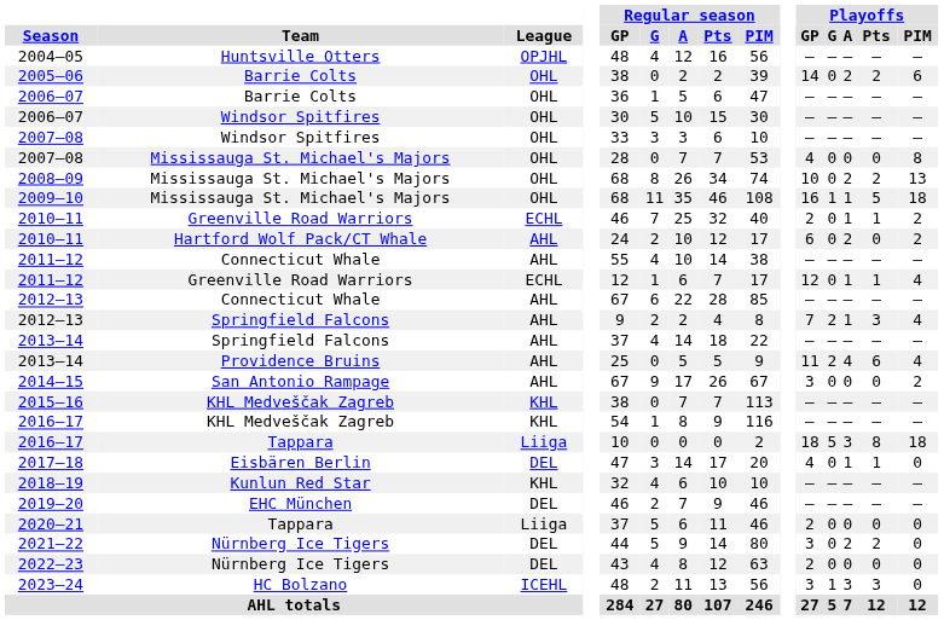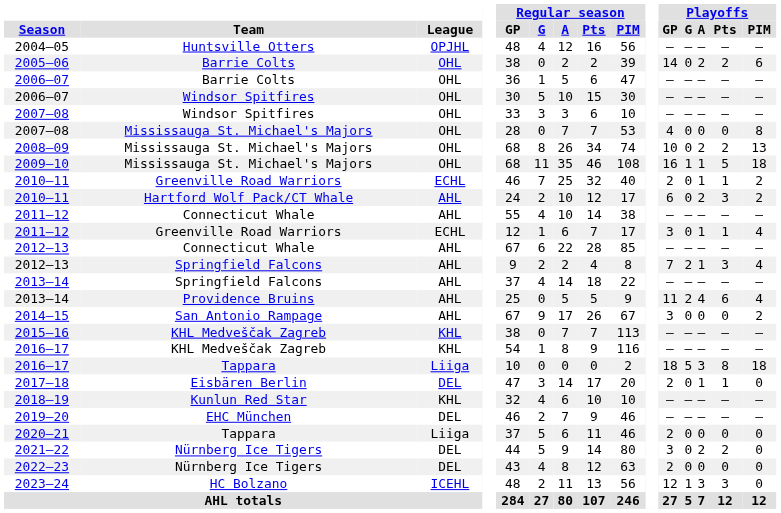 <table border="0" cellpadding="1" cellspacing="0" style="text-align:center; width:60em;">
 <tr style="background:#e0e0e0;">
 <th colspan="3"  bgcolor="#ffffff"> </th>
 <th rowspan="99" bgcolor="#ffffff"> </th>
 <th colspan="5"><a href='#'>Regular season</a></th>
 <th rowspan="99" bgcolor="#ffffff"> </th>
 <th colspan="5"><a href='#'>Playoffs</a></th>
 </tr>
 <tr style="background:#e0e0e0;">
 <th><a href='#'>Season</a></th>
 <th>Team</th>
 <th>League</th>
 <th>GP</th>
 <th><a href='#'>G</a></th>
 <th><a href='#'>A</a></th>
 <th><a href='#'>Pts</a></th>
 <th><a href='#'>PIM</a></th>
 <th>GP</th>
 <th>G</th>
 <th>A</th>
 <th>Pts</th>
 <th>PIM</th>
 </tr>
 <tr>
 <td>2004–05</td>
 <td><a href='#'>Huntsville Otters</a></td>
 <td><a href='#'>OPJHL</a></td>
 <td>48</td>
 <td>4</td>
 <td>12</td>
 <td>16</td>
 <td>56</td>
 <td>—</td>
 <td>—</td>
 <td>—</td>
 <td>—</td>
 <td>—</td>
 </tr>
 <tr bgcolor="#f0f0f0">
 <td><a href='#'>2005–06</a></td>
 <td><a href='#'>Barrie Colts</a></td>
 <td><a href='#'>OHL</a></td>
 <td>38</td>
 <td>0</td>
 <td>2</td>
 <td>2</td>
 <td>39</td>
 <td>14</td>
 <td>0</td>
 <td>2</td>
 <td>2</td>
 <td>6</td>
 </tr>
 <tr>
 <td><a href='#'>2006–07</a></td>
 <td>Barrie Colts</td>
 <td>OHL</td>
 <td>36</td>
 <td>1</td>
 <td>5</td>
 <td>6</td>
 <td>47</td>
 <td>—</td>
 <td>—</td>
 <td>—</td>
 <td>—</td>
 <td>—</td>
 </tr>
 <tr bgcolor="#f0f0f0">
 <td>2006–07</td>
 <td><a href='#'>Windsor Spitfires</a></td>
 <td>OHL</td>
 <td>30</td>
 <td>5</td>
 <td>10</td>
 <td>15</td>
 <td>30</td>
 <td>—</td>
 <td>—</td>
 <td>—</td>
 <td>—</td>
 <td>—</td>
 </tr>
 <tr>
 <td><a href='#'>2007–08</a></td>
 <td>Windsor Spitfires</td>
 <td>OHL</td>
 <td>33</td>
 <td>3</td>
 <td>3</td>
 <td>6</td>
 <td>10</td>
 <td>—</td>
 <td>—</td>
 <td>—</td>
 <td>—</td>
 <td>—</td>
 </tr>
 <tr bgcolor="#f0f0f0">
 <td>2007–08</td>
 <td><a href='#'>Mississauga St. Michael's Majors</a></td>
 <td>OHL</td>
 <td>28</td>
 <td>0</td>
 <td>7</td>
 <td>7</td>
 <td>53</td>
 <td>4</td>
 <td>0</td>
 <td>0</td>
 <td>0</td>
 <td>8</td>
 </tr>
 <tr>
 <td><a href='#'>2008–09</a></td>
 <td>Mississauga St. Michael's Majors</td>
 <td>OHL</td>
 <td>68</td>
 <td>8</td>
 <td>26</td>
 <td>34</td>
 <td>74</td>
 <td>10</td>
 <td>0</td>
 <td>2</td>
 <td>2</td>
 <td>13</td>
 </tr>
 <tr bgcolor="#f0f0f0">
 <td><a href='#'>2009–10</a></td>
 <td>Mississauga St. Michael's Majors</td>
 <td>OHL</td>
 <td>68</td>
 <td>11</td>
 <td>35</td>
 <td>46</td>
 <td>108</td>
 <td>16</td>
 <td>1</td>
 <td>1</td>
 <td>5</td>
 <td>18</td>
 </tr>
 <tr>
 <td><a href='#'>2010–11</a></td>
 <td><a href='#'>Greenville Road Warriors</a></td>
 <td><a href='#'>ECHL</a></td>
 <td>46</td>
 <td>7</td>
 <td>25</td>
 <td>32</td>
 <td>40</td>
 <td>2</td>
 <td>0</td>
 <td>1</td>
 <td>1</td>
 <td>2</td>
 </tr>
 <tr bgcolor="#f0f0f0">
 <td><a href='#'>2010–11</a></td>
 <td><a href='#'>Hartford Wolf Pack/CT Whale</a></td>
 <td><a href='#'>AHL</a></td>
 <td>24</td>
 <td>2</td>
 <td>10</td>
 <td>12</td>
 <td>17</td>
 <td>6</td>
 <td>0</td>
 <td>2</td>
-<td>0</td>
+<td>3</td>
 <td>2</td>
 </tr>
 <tr>
 <td><a href='#'>2011–12</a></td>
 <td>Connecticut Whale</td>
 <td>AHL</td>
 <td>55</td>
 <td>4</td>
 <td>10</td>
 <td>14</td>
 <td>38</td>
 <td>—</td>
 <td>—</td>
 <td>—</td>
 <td>—</td>
 <td>—</td>
 </tr>
 <tr bgcolor="#f0f0f0">
 <td><a href='#'>2011–12</a></td>
 <td>Greenville Road Warriors</td>
 <td>ECHL</td>
 <td>12</td>
 <td>1</td>
 <td>6</td>
 <td>7</td>
 <td>17</td>
-<td>12</td>
+<td>3</td>
 <td>0</td>
 <td>1</td>
 <td>1</td>
 <td>4</td>
 </tr>
 <tr>
 <td><a href='#'>2012–13</a></td>
 <td>Connecticut Whale</td>
 <td>AHL</td>
 <td>67</td>
 <td>6</td>
 <td>22</td>
 <td>28</td>
 <td>85</td>
 <td>—</td>
 <td>—</td>
 <td>—</td>
 <td>—</td>
 <td>—</td>
 </tr>
 <tr bgcolor="#f0f0f0">
 <td>2012–13</td>
 <td><a href='#'>Springfield Falcons</a></td>
 <td>AHL</td>
 <td>9</td>
 <td>2</td>
 <td>2</td>
 <td>4</td>
 <td>8</td>
 <td>7</td>
 <td>2</td>
 <td>1</td>
 <td>3</td>
 <td>4</td>
 </tr>
 <tr>
 <td><a href='#'>2013–14</a></td>
 <td>Springfield Falcons</td>
 <td>AHL</td>
 <td>37</td>
 <td>4</td>
 <td>14</td>
 <td>18</td>
 <td>22</td>
 <td>—</td>
 <td>—</td>
 <td>—</td>
 <td>—</td>
 <td>—</td>
 </tr>
 <tr bgcolor="#f0f0f0">
 <td>2013–14</td>
 <td><a href='#'>Providence Bruins</a></td>
 <td>AHL</td>
 <td>25</td>
 <td>0</td>
 <td>5</td>
 <td>5</td>
 <td>9</td>
 <td>11</td>
 <td>2</td>
 <td>4</td>
 <td>6</td>
 <td>4</td>
 </tr>
 <tr>
 <td><a href='#'>2014–15</a></td>
 <td><a href='#'>San Antonio Rampage</a></td>
 <td>AHL</td>
 <td>67</td>
 <td>9</td>
 <td>17</td>
 <td>26</td>
 <td>67</td>
 <td>3</td>
 <td>0</td>
 <td>0</td>
 <td>0</td>
 <td>2</td>
 </tr>
 <tr bgcolor="#f0f0f0">
 <td><a href='#'>2015–16</a></td>
 <td><a href='#'>KHL Medveščak Zagreb</a></td>
 <td><a href='#'>KHL</a></td>
 <td>38</td>
 <td>0</td>
 <td>7</td>
 <td>7</td>
 <td>113</td>
 <td>—</td>
 <td>—</td>
 <td>—</td>
 <td>—</td>
 <td>—</td>
 </tr>
 <tr>
 <td><a href='#'>2016–17</a></td>
 <td>KHL Medveščak Zagreb</td>
 <td>KHL</td>
 <td>54</td>
 <td>1</td>
 <td>8</td>
 <td>9</td>
 <td>116</td>
 <td>—</td>
 <td>—</td>
 <td>—</td>
 <td>—</td>
 <td>—</td>
 </tr>
 <tr bgcolor="#f0f0f0">
 <td><a href='#'>2016–17</a></td>
 <td><a href='#'>Tappara</a></td>
 <td><a href='#'>Liiga</a></td>
 <td>10</td>
 <td>0</td>
 <td>0</td>
 <td>0</td>
 <td>2</td>
 <td>18</td>
 <td>5</td>
 <td>3</td>
 <td>8</td>
 <td>18</td>
 </tr>
 <tr>
 <td><a href='#'>2017–18</a></td>
 <td><a href='#'>Eisbären Berlin</a></td>
 <td><a href='#'>DEL</a></td>
 <td>47</td>
 <td>3</td>
 <td>14</td>
 <td>17</td>
 <td>20</td>
-<td>4</td>
+<td>2</td>
 <td>0</td>
 <td>1</td>
 <td>1</td>
 <td>0</td>
 </tr>
 <tr bgcolor="#f0f0f0">
 <td><a href='#'>2018–19</a></td>
 <td><a href='#'>Kunlun Red Star</a></td>
 <td>KHL</td>
 <td>32</td>
 <td>4</td>
 <td>6</td>
 <td>10</td>
 <td>10</td>
 <td>—</td>
 <td>—</td>
 <td>—</td>
 <td>—</td>
 <td>—</td>
 </tr>
 <tr>
 <td><a href='#'>2019–20</a></td>
 <td><a href='#'>EHC München</a></td>
 <td>DEL</td>
 <td>46</td>
 <td>2</td>
 <td>7</td>
 <td>9</td>
 <td>46</td>
 <td>—</td>
 <td>—</td>
 <td>—</td>
 <td>—</td>
 <td>—</td>
 </tr>
 <tr bgcolor="#f0f0f0">
 <td><a href='#'>2020–21</a></td>
 <td>Tappara</td>
 <td>Liiga</td>
 <td>37</td>
 <td>5</td>
 <td>6</td>
 <td>11</td>
 <td>46</td>
 <td>2</td>
 <td>0</td>
 <td>0</td>
 <td>0</td>
 <td>0</td>
 </tr>
 <tr>
 <td><a href='#'>2021–22</a></td>
 <td><a href='#'>Nürnberg Ice Tigers</a></td>
 <td>DEL</td>
 <td>44</td>
 <td>5</td>
 <td>9</td>
 <td>14</td>
 <td>80</td>
 <td>3</td>
 <td>0</td>
 <td>2</td>
 <td>2</td>
 <td>0</td>
 </tr>
 <tr bgcolor="#f0f0f0">
 <td><a href='#'>2022–23</a></td>
 <td>Nürnberg Ice Tigers</td>
 <td>DEL</td>
 <td>43</td>
 <td>4</td>
 <td>8</td>
 <td>12</td>
 <td>63</td>
 <td>2</td>
 <td>0</td>
 <td>0</td>
 <td>0</td>
 <td>0</td>
 </tr>
 <tr>
 <td><a href='#'>2023–24</a></td>
 <td><a href='#'>HC Bolzano</a></td>
 <td><a href='#'>ICEHL</a></td>
 <td>48</td>
 <td>2</td>
 <td>11</td>
 <td>13</td>
 <td>56</td>
-<td>3</td>
+<td>12</td>
 <td>1</td>
 <td>3</td>
 <td>3</td>
 <td>0</td>
 </tr>
 <tr bgcolor="#e0e0e0">
 <th colspan="3">AHL totals</th>
 <th>284</th>
 <th>27</th>
 <th>80</th>
 <th>107</th>
 <th>246</th>
 <th>27</th>
 <th>5</th>
 <th>7</th>
 <th>12</th>
 <th>12</th>
 </tr>
 </table>
